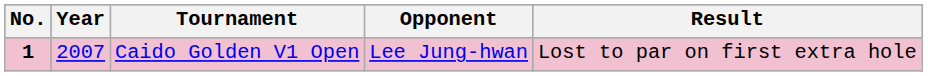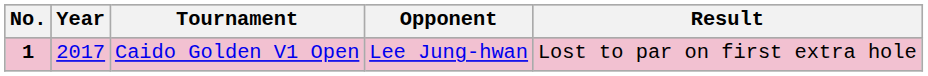 <table class="wikitable" style="font-size:95%;">
 <tr>
 <th>No.</th>
 <th>Year</th>
 <th>Tournament</th>
 <th>Opponent</th>
 <th>Result</th>
 </tr>
 <tr style="background:#F2C1D1;">
 <td align=center><strong>1</strong></td>
-<td><a href='#'>2007</a></td>
+<td><a href='#'>2017</a></td>
 <td><a href='#'>Caido Golden V1 Open</a></td>
 <td> <a href='#'>Lee Jung-hwan</a></td>
 <td>Lost to par on first extra hole</td>
 </tr>
 </table>
